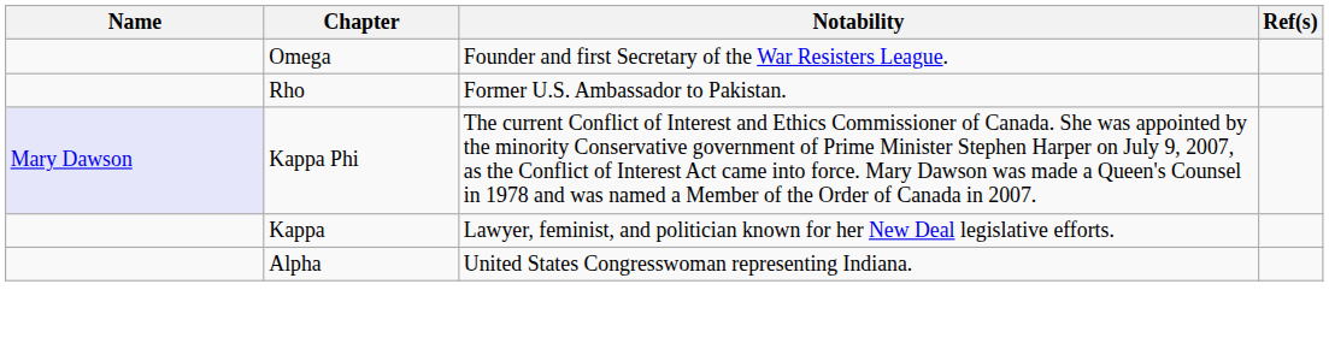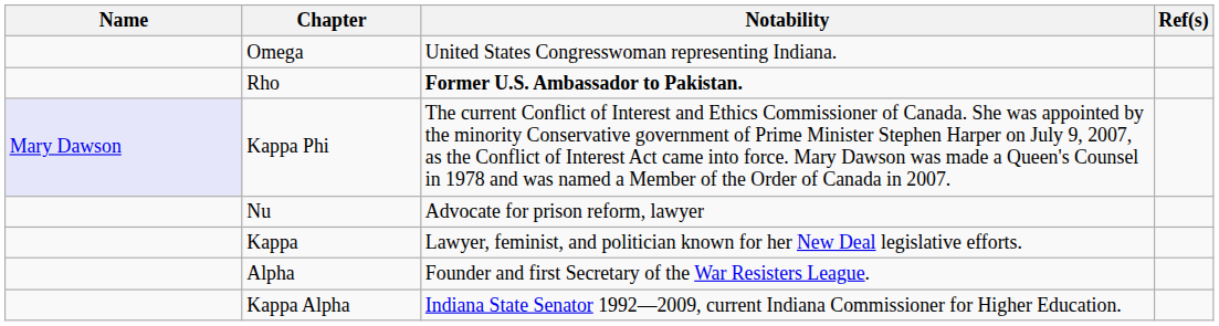 <table class="wikitable sortable" width="78%">
 <tr valign="top">
 <th width="20%">Name</th>
 <th width="15%">Chapter</th>
 <th width="62%" class="unsortable">Notability</th>
 <th width="3%" class="unsortable">Ref(s)</th>
 </tr>
 <tr>
 <td></td>
 <td>Omega</td>
-<td>Founder and first Secretary of the <a href='#'>War Resisters League</a>.</td>
+<td>United States Congresswoman representing Indiana.</td>
 <td></td>
 </tr>
 <tr>
 <td></td>
 <td>Rho</td>
-<td>Former U.S. Ambassador to Pakistan.</td>
+<td><strong>Former U.S. Ambassador to Pakistan.</strong></td>
 <td></td>
 </tr>
 <tr>
 <td style="background: lavender;"><a href='#'>Mary Dawson</a></td>
 <td>Kappa Phi</td>
 <td>The current Conflict of Interest and Ethics Commissioner of Canada. She was appointed by the minority Conservative government of Prime Minister Stephen Harper on July 9, 2007, as the Conflict of Interest Act came into force. Mary Dawson was made a Queen's Counsel in 1978 and was named a Member of the Order of Canada in 2007.</td>
+<td></td>
+</tr>
+<tr>
+<td></td>
+<td>Nu</td>
+<td>Advocate for prison reform, lawyer</td>
 <td></td>
 </tr>
 <tr>
 <td></td>
 <td>Kappa</td>
 <td>Lawyer, feminist, and politician known for her <a href='#'>New Deal</a> legislative efforts.</td>
 <td></td>
 </tr>
 <tr>
 <td></td>
 <td>Alpha</td>
-<td>United States Congresswoman representing Indiana.</td>
+<td>Founder and first Secretary of the <a href='#'>War Resisters League</a>.</td>
+<td></td>
+</tr>
+<tr>
+<td></td>
+<td>Kappa Alpha</td>
+<td><a href='#'>Indiana State Senator</a> 1992—2009, current Indiana Commissioner for Higher Education.</td>
 <td></td>
 </tr>
 </table>
